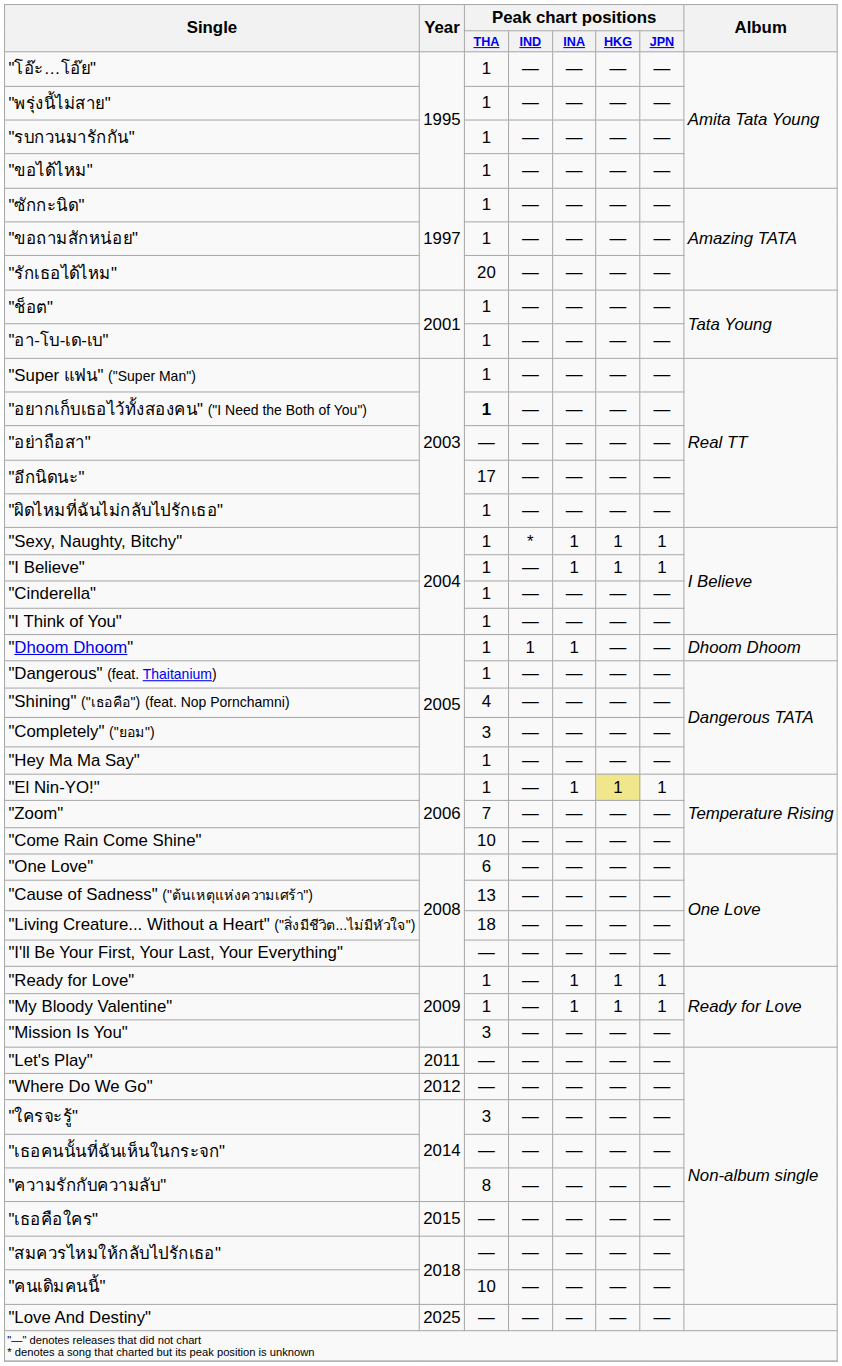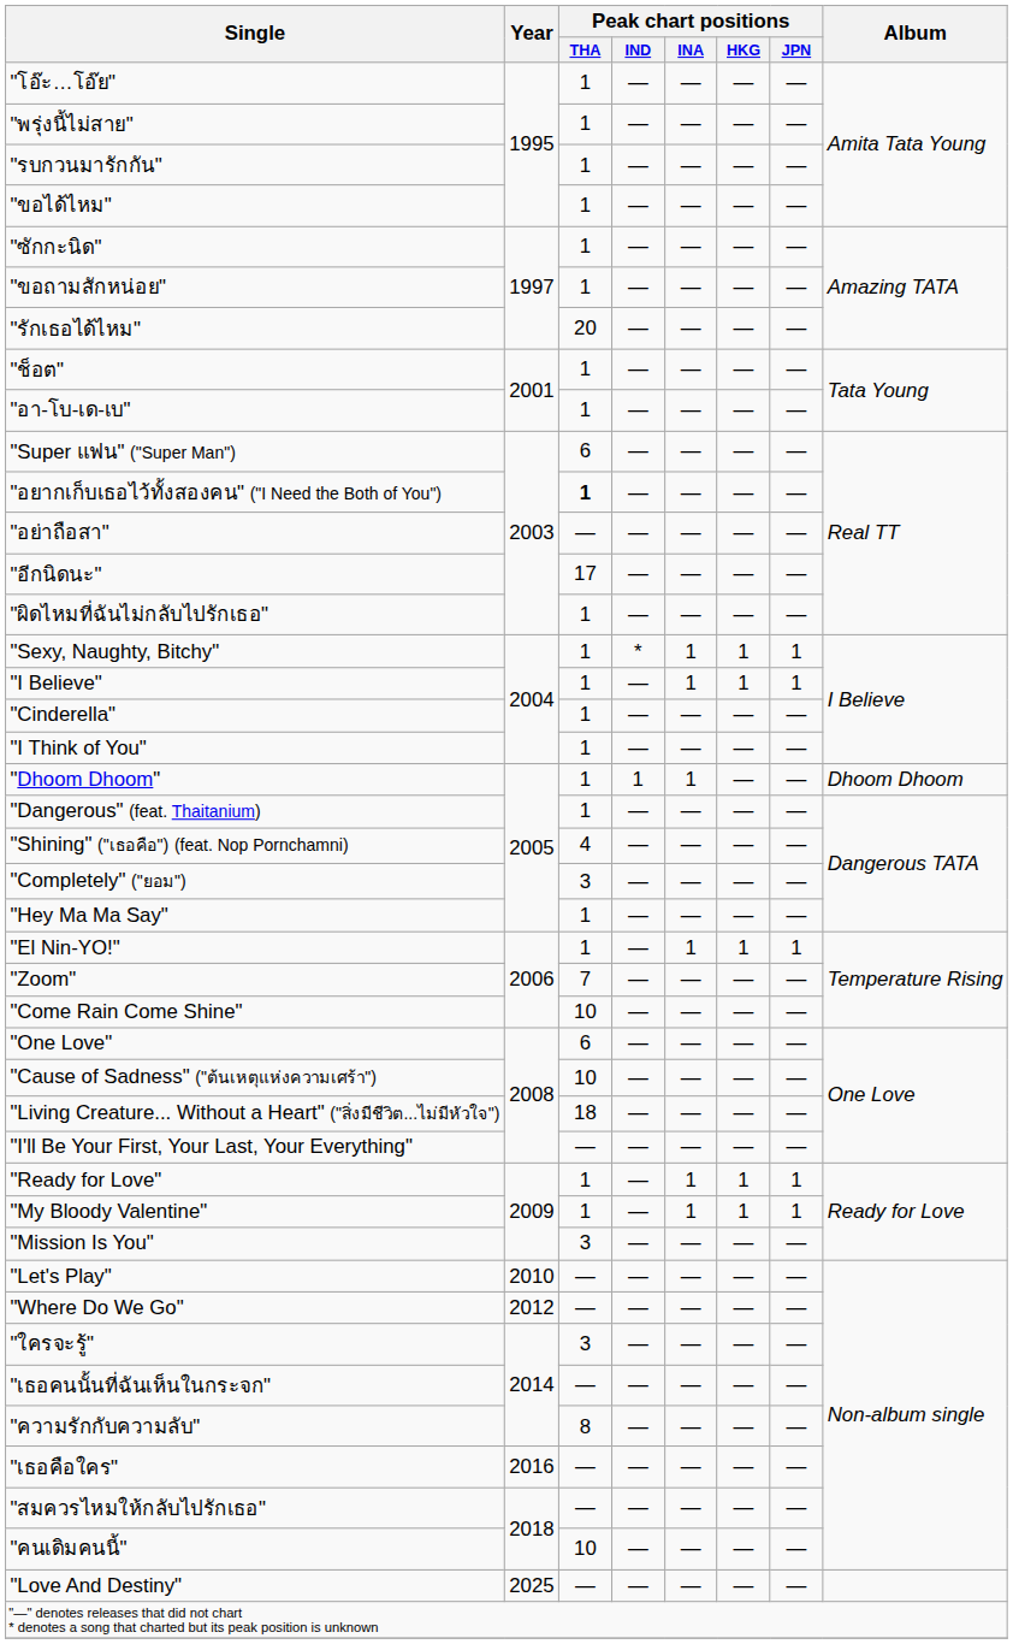 <table class="wikitable">
 <tr>
 <th rowspan="2" align="center">Single</th>
 <th rowspan="2" align="center">Year</th>
 <th colspan="5" align="center">Peak chart positions</th>
 <th rowspan="2" align="center">Album</th>
 </tr>
 <tr>
 <th style="width:3em;font-size:75%;"><a href='#'>THA</a><br></th>
 <th style="width:3em;font-size:75%;"><a href='#'>IND</a><br></th>
 <th style="width:3em;font-size:75%;"><a href='#'>INA</a><br></th>
 <th style="width:3em;font-size:75%;"><a href='#'>HKG</a><br></th>
 <th style="width:3em;font-size:75%;"><a href='#'>JPN</a><br></th>
 </tr>
 <tr>
 <td>"โอ๊ะ…โอ๊ย"</td>
 <td rowspan="4" align="center">1995</td>
 <td align="center">1</td>
 <td align="center">—</td>
 <td align="center">—</td>
 <td align="center">—</td>
 <td align="center">—</td>
 <td rowspan="4"><em>Amita Tata Young</em></td>
 </tr>
 <tr>
 <td>"พรุ่งนี้ไม่สาย"</td>
 <td align="center">1</td>
 <td align="center">—</td>
 <td align="center">—</td>
 <td align="center">—</td>
 <td align="center">—</td>
 </tr>
 <tr>
 <td>"รบกวนมารักกัน"</td>
 <td align="center">1</td>
 <td align="center">—</td>
 <td align="center">—</td>
 <td align="center">—</td>
 <td align="center">—</td>
 </tr>
 <tr>
 <td>"ขอได้ไหม"</td>
 <td align="center">1</td>
 <td align="center">—</td>
 <td align="center">—</td>
 <td align="center">—</td>
 <td align="center">—</td>
 </tr>
 <tr>
 <td>"ซักกะนิด"</td>
 <td rowspan="3" align="center">1997</td>
 <td align="center">1</td>
 <td align="center">—</td>
 <td align="center">—</td>
 <td align="center">—</td>
 <td align="center">—</td>
 <td rowspan="3"><em>Amazing TATA</em></td>
 </tr>
 <tr>
 <td>"ขอถามสักหน่อย"</td>
 <td align="center">1</td>
 <td align="center">—</td>
 <td align="center">—</td>
 <td align="center">—</td>
 <td align="center">—</td>
 </tr>
 <tr>
 <td>"รักเธอได้ไหม"</td>
 <td align="center">20</td>
 <td align="center">—</td>
 <td align="center">—</td>
 <td align="center">—</td>
 <td align="center">—</td>
 </tr>
 <tr>
 <td>"ช็อต"</td>
 <td rowspan="2" align="center">2001</td>
 <td align="center">1</td>
 <td align="center">—</td>
 <td align="center">—</td>
 <td align="center">—</td>
 <td align="center">—</td>
 <td rowspan="2"><em>Tata Young</em></td>
 </tr>
 <tr>
 <td>"อา-โบ-เด-เบ"</td>
 <td align="center">1</td>
 <td align="center">—</td>
 <td align="center">—</td>
 <td align="center">—</td>
 <td align="center">—</td>
 </tr>
 <tr>
 <td>"Super แฟน" <small>("Super Man")</small></td>
 <td rowspan="5" align="center">2003</td>
-<td align="center">1</td>
+<td align="center">6</td>
 <td align="center">—</td>
 <td align="center">—</td>
 <td align="center">—</td>
 <td align="center">—</td>
 <td rowspan="5"><em>Real TT</em></td>
 </tr>
 <tr>
 <td>"อยากเก็บเธอไว้ทั้งสองคน" <small>("I Need the Both of You")</small></td>
 <td align="center"><strong>1</strong></td>
 <td align="center">—</td>
 <td align="center">—</td>
 <td align="center">—</td>
 <td align="center">—</td>
 </tr>
 <tr>
 <td>"อย่าถือสา"</td>
 <td align="center">—</td>
 <td align="center">—</td>
 <td align="center">—</td>
 <td align="center">—</td>
 <td align="center">—</td>
 </tr>
 <tr>
 <td>"อีกนิดนะ"</td>
 <td align="center">17</td>
 <td align="center">—</td>
 <td align="center">—</td>
 <td align="center">—</td>
 <td align="center">—</td>
 </tr>
 <tr>
 <td>"ผิดไหมที่ฉันไม่กลับไปรักเธอ"</td>
 <td align="center">1</td>
 <td align="center">—</td>
 <td align="center">—</td>
 <td align="center">—</td>
 <td align="center">—</td>
 </tr>
 <tr>
 <td>"Sexy, Naughty, Bitchy"</td>
 <td rowspan="4" align="center">2004</td>
 <td align="center">1</td>
 <td align="center">*</td>
 <td align="center">1</td>
 <td align="center">1</td>
 <td align="center">1</td>
 <td rowspan="4"><em>I Believe</em></td>
 </tr>
 <tr>
 <td>"I Believe"</td>
 <td align="center">1</td>
 <td align="center">—</td>
 <td align="center">1</td>
 <td align="center">1</td>
 <td align="center">1</td>
 </tr>
 <tr>
 <td>"Cinderella"</td>
 <td align="center">1</td>
 <td align="center">—</td>
 <td align="center">—</td>
 <td align="center">—</td>
 <td align="center">—</td>
 </tr>
 <tr>
 <td>"I Think of You"</td>
 <td align="center">1</td>
 <td align="center">—</td>
 <td align="center">—</td>
 <td align="center">—</td>
 <td align="center">—</td>
 </tr>
 <tr>
 <td>"<a href='#'>Dhoom Dhoom</a>"</td>
 <td rowspan="5" align="center">2005</td>
 <td align="center">1</td>
 <td align="center">1</td>
 <td align="center">1</td>
 <td align="center">—</td>
 <td align="center">—</td>
 <td><em>Dhoom Dhoom</em></td>
 </tr>
 <tr>
 <td>"Dangerous" <small>(feat. <a href='#'>Thaitanium</a>)</small></td>
 <td align="center">1</td>
 <td align="center">—</td>
 <td align="center">—</td>
 <td align="center">—</td>
 <td align="center">—</td>
 <td rowspan="4"><em>Dangerous TATA</em></td>
 </tr>
 <tr>
 <td>"Shining" <small>("เธอคือ")</small> <small>(feat. Nop Pornchamni)</small></td>
 <td align="center">4</td>
 <td align="center">—</td>
 <td align="center">—</td>
 <td align="center">—</td>
 <td align="center">—</td>
 </tr>
 <tr>
 <td>"Completely" <small>("ยอม")</small></td>
 <td align="center">3</td>
 <td align="center">—</td>
 <td align="center">—</td>
 <td align="center">—</td>
 <td align="center">—</td>
 </tr>
 <tr>
 <td>"Hey Ma Ma Say"</td>
 <td align="center">1</td>
 <td align="center">—</td>
 <td align="center">—</td>
 <td align="center">—</td>
 <td align="center">—</td>
 </tr>
 <tr>
 <td>"El Nin-YO!"</td>
 <td rowspan="3" align="center">2006</td>
 <td align="center">1</td>
 <td align="center">—</td>
 <td align="center">1</td>
-<td align="center" style="background: khaki;">1</td>
+<td align="center">1</td>
 <td align="center">1</td>
 <td rowspan="3"><em>Temperature Rising</em></td>
 </tr>
 <tr>
 <td>"Zoom"</td>
 <td align="center">7</td>
 <td align="center">—</td>
 <td align="center">—</td>
 <td align="center">—</td>
 <td align="center">—</td>
 </tr>
 <tr>
 <td>"Come Rain Come Shine"</td>
 <td align="center">10</td>
 <td align="center">—</td>
 <td align="center">—</td>
 <td align="center">—</td>
 <td align="center">—</td>
 </tr>
 <tr>
 <td>"One Love"</td>
 <td rowspan="4" align="center">2008</td>
 <td align="center">6</td>
 <td align="center">—</td>
 <td align="center">—</td>
 <td align="center">—</td>
 <td align="center">—</td>
 <td rowspan="4"><em>One Love</em></td>
 </tr>
 <tr>
 <td>"Cause of Sadness" <small>("ต้นเหตุแห่งความเศร้า")</small></td>
-<td align="center">13</td>
+<td align="center">10</td>
 <td align="center">—</td>
 <td align="center">—</td>
 <td align="center">—</td>
 <td align="center">—</td>
 </tr>
 <tr>
 <td>"Living Creature... Without a Heart" <small>("สิ่งมีชีวิต...ไม่มีหัวใจ")</small></td>
 <td align="center">18</td>
 <td align="center">—</td>
 <td align="center">—</td>
 <td align="center">—</td>
 <td align="center">—</td>
 </tr>
 <tr>
 <td>"I'll Be Your First, Your Last, Your Everything"</td>
 <td align="center">—</td>
 <td align="center">—</td>
 <td align="center">—</td>
 <td align="center">—</td>
 <td align="center">—</td>
 </tr>
 <tr>
 <td>"Ready for Love"</td>
 <td rowspan="3" align="center">2009</td>
 <td align="center">1</td>
 <td align="center">—</td>
 <td align="center">1</td>
 <td align="center">1</td>
 <td align="center">1</td>
 <td rowspan="3"><em>Ready for Love</em></td>
 </tr>
 <tr>
 <td>"My Bloody Valentine"</td>
 <td align="center">1</td>
 <td align="center">—</td>
 <td align="center">1</td>
 <td align="center">1</td>
 <td align="center">1</td>
 </tr>
 <tr>
 <td>"Mission Is You"</td>
 <td align="center">3</td>
 <td align="center">—</td>
 <td align="center">—</td>
 <td align="center">—</td>
 <td align="center">—</td>
 </tr>
 <tr>
 <td>"Let's Play"</td>
-<td align="center">2011</td>
+<td align="center">2010</td>
 <td align="center">—</td>
 <td align="center">—</td>
 <td align="center">—</td>
 <td align="center">—</td>
 <td align="center">—</td>
 <td rowspan="8"><em>Non-album single</em></td>
 </tr>
 <tr>
 <td>"Where Do We Go"</td>
 <td align="center">2012</td>
 <td align="center">—</td>
 <td align="center">—</td>
 <td align="center">—</td>
 <td align="center">—</td>
 <td align="center">—</td>
 </tr>
 <tr>
 <td>"ใครจะรู้"</td>
 <td rowspan="3" align="center">2014</td>
 <td align="center">3</td>
 <td align="center">—</td>
 <td align="center">—</td>
 <td align="center">—</td>
 <td align="center">—</td>
 </tr>
 <tr>
 <td>"เธอคนนั้นที่ฉันเห็นในกระจก"</td>
 <td align="center">—</td>
 <td align="center">—</td>
 <td align="center">—</td>
 <td align="center">—</td>
 <td align="center">—</td>
 </tr>
 <tr>
 <td>"ความรักกับความลับ"</td>
 <td align="center">8</td>
 <td align="center">—</td>
 <td align="center">—</td>
 <td align="center">—</td>
 <td align="center">—</td>
 </tr>
 <tr>
 <td>"เธอคือใคร"</td>
-<td align="center">2015</td>
+<td align="center">2016</td>
 <td align="center">—</td>
 <td align="center">—</td>
 <td align="center">—</td>
 <td align="center">—</td>
 <td align="center">—</td>
 </tr>
 <tr>
 <td>"สมควรไหมให้กลับไปรักเธอ"</td>
 <td rowspan="2" align="center">2018</td>
 <td align="center">—</td>
 <td align="center">—</td>
 <td align="center">—</td>
 <td align="center">—</td>
 <td align="center">—</td>
 </tr>
 <tr>
 <td>"คนเดิมคนนี้"</td>
 <td align="center">10</td>
 <td align="center">—</td>
 <td align="center">—</td>
 <td align="center">—</td>
 <td align="center">—</td>
 </tr>
 <tr>
 <td>"Love And Destiny"</td>
 <td align="center">2025</td>
 <td align="center">—</td>
 <td align="center">—</td>
 <td align="center">—</td>
 <td align="center">—</td>
 <td align="center">—</td>
 </tr>
 <tr>
 <td colspan="8" style="font-size:8pt">"—" denotes releases that did not chart<br>* denotes a song that charted but its peak position is unknown</td>
 </tr>
 <tr>
 </tr>
 </table>
